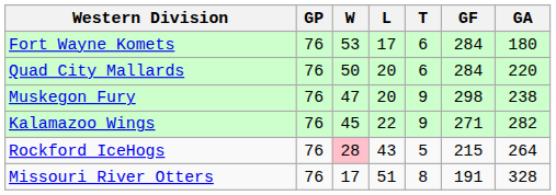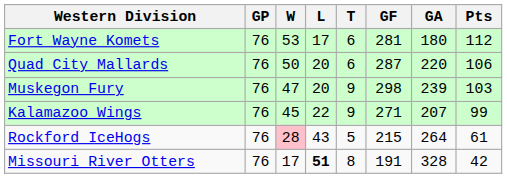 <table class="wikitable">
 <tr>
 <th width="40%" bgcolor="#e0e0e0">Western Division</th>
 <th width="5%" bgcolor="#e0e0e0">GP</th>
 <th width="5%" bgcolor="#e0e0e0">W</th>
 <th width="5%" bgcolor="#e0e0e0">L</th>
 <th width="5%" bgcolor="#e0e0e0">T</th>
 <th width="7.5%" bgcolor="#e0e0e0">GF</th>
 <th width="7.5%" bgcolor="#e0e0e0">GA</th>
+<th width="7.5%" bgcolor="#e0e0e0">Pts</th>
 </tr>
 <tr align="center" bgcolor="#CCFFCC">
 <td align="left"><a href='#'>Fort Wayne Komets</a></td>
 <td>76</td>
 <td>53</td>
 <td>17</td>
 <td>6</td>
-<td>284</td>
+<td>281</td>
 <td>180</td>
+<td>112</td>
 </tr>
 <tr align="center" bgcolor="#CCFFCC">
 <td align="left"><a href='#'>Quad City Mallards</a></td>
 <td>76</td>
 <td>50</td>
 <td>20</td>
 <td>6</td>
-<td>284</td>
+<td>287</td>
 <td>220</td>
+<td>106</td>
 </tr>
 <tr align="center" bgcolor="#CCFFCC">
 <td align="left"><a href='#'>Muskegon Fury</a></td>
 <td>76</td>
 <td>47</td>
 <td>20</td>
 <td>9</td>
 <td>298</td>
-<td>238</td>
+<td>239</td>
+<td>103</td>
 </tr>
 <tr align="center" bgcolor="#CCFFCC">
 <td align="left"><a href='#'>Kalamazoo Wings</a></td>
 <td>76</td>
 <td>45</td>
 <td>22</td>
 <td>9</td>
 <td>271</td>
-<td>282</td>
+<td>207</td>
+<td>99</td>
 </tr>
 <tr align="center">
 <td align="left"><a href='#'>Rockford IceHogs</a></td>
 <td>76</td>
 <td style="background: pink;">28</td>
 <td>43</td>
 <td>5</td>
 <td>215</td>
 <td>264</td>
+<td>61</td>
 </tr>
 <tr align="center">
 <td align="left"><a href='#'>Missouri River Otters</a></td>
 <td>76</td>
 <td>17</td>
-<td>51</td>
+<td><strong>51</strong></td>
 <td>8</td>
 <td>191</td>
 <td>328</td>
+<td>42</td>
 </tr>
 </table>
